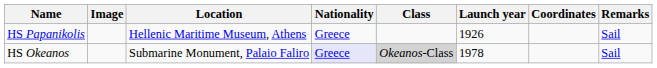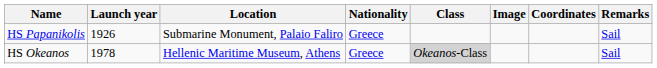 <table class="wikitable">
 <tr>
 <th>Name</th>
-<th>Image</th>
+<th>Launch year</th>
 <th>Location</th>
 <th>Nationality</th>
 <th>Class</th>
-<th>Launch year</th>
+<th>Image</th>
 <th>Coordinates</th>
 <th>Remarks</th>
 </tr>
 <tr>
 <td><a href='#'>HS <em>Papanikolis</em></a></td>
-<td></td>
-<td><a href='#'>Hellenic Maritime Museum</a>, <a href='#'>Athens</a></td>
+<td>1926</td>
+<td>Submarine Monument, <a href='#'>Palaio Faliro</a></td>
 <td> <a href='#'>Greece</a></td>
 <td></td>
-<td>1926</td>
+<td></td>
 <td></td>
 <td><a href='#'>Sail</a></td>
 </tr>
 <tr>
 <td>HS <em>Okeanos</em></td>
+<td>1978</td>
+<td><a href='#'>Hellenic Maritime Museum</a>, <a href='#'>Athens</a></td>
+<td> <a href='#'>Greece</a></td>
+<td style="background: lightgrey;"><em>Okeanos</em>-Class</td>
 <td></td>
-<td>Submarine Monument, <a href='#'>Palaio Faliro</a></td>
-<td style="background: lavender;"> <a href='#'>Greece</a></td>
-<td style="background: lightgrey;"><em>Okeanos</em>-Class</td>
-<td>1978</td>
 <td></td>
 <td><a href='#'>Sail</a></td>
 </tr>
 </table>
